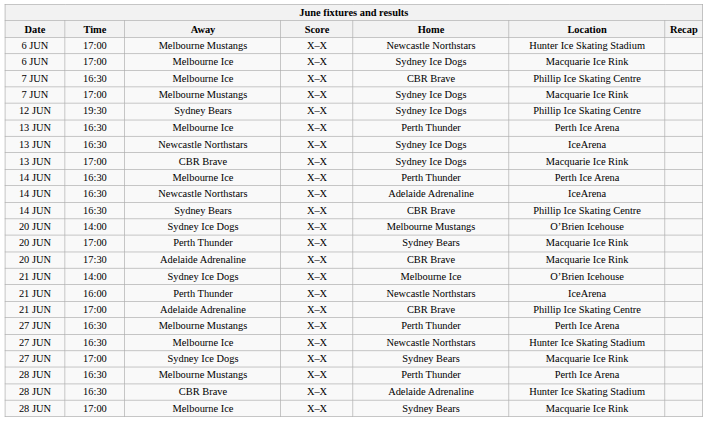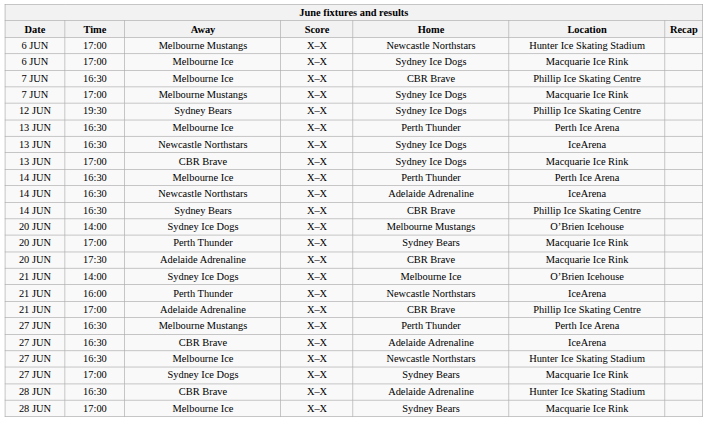 <table class="wikitable collapsible collapsed" width="85%" style="margin: 1em auto 1em auto">
 <tr>
 <th colspan="7">June fixtures and results</th>
 </tr>
 <tr>
 <th width="5%">Date</th>
 <th width="5%">Time</th>
 <th width="13%">Away</th>
 <th width="6%">Score</th>
 <th width="13%">Home</th>
 <th width="13%">Location</th>
 <th width="1%">Recap</th>
 </tr>
 <tr align="center">
 <td>6 JUN</td>
 <td>17:00</td>
 <td>Melbourne Mustangs</td>
 <td>X–X</td>
 <td>Newcastle Northstars</td>
 <td>Hunter Ice Skating Stadium</td>
 <td></td>
 </tr>
 <tr align="center">
 <td>6 JUN</td>
 <td>17:00</td>
 <td>Melbourne Ice</td>
 <td>X–X</td>
 <td>Sydney Ice Dogs</td>
 <td>Macquarie Ice Rink</td>
 <td></td>
 </tr>
 <tr align="center">
 <td>7 JUN</td>
 <td>16:30</td>
 <td>Melbourne Ice</td>
 <td>X–X</td>
 <td>CBR Brave</td>
 <td>Phillip Ice Skating Centre</td>
 <td></td>
 </tr>
 <tr align="center">
 <td>7 JUN</td>
 <td>17:00</td>
 <td>Melbourne Mustangs</td>
 <td>X–X</td>
 <td>Sydney Ice Dogs</td>
 <td>Macquarie Ice Rink</td>
 <td></td>
 </tr>
 <tr align="center">
 <td>12 JUN</td>
 <td>19:30</td>
 <td>Sydney Bears</td>
 <td>X–X</td>
 <td>Sydney Ice Dogs</td>
 <td>Phillip Ice Skating Centre</td>
 <td></td>
 </tr>
 <tr align="center">
 <td>13 JUN</td>
 <td>16:30</td>
 <td>Melbourne Ice</td>
 <td>X–X</td>
 <td>Perth Thunder</td>
 <td>Perth Ice Arena</td>
 <td></td>
 </tr>
 <tr align="center">
 <td>13 JUN</td>
 <td>16:30</td>
 <td>Newcastle Northstars</td>
 <td>X–X</td>
 <td>Sydney Ice Dogs</td>
 <td>IceArena</td>
 <td></td>
 </tr>
 <tr align="center">
 <td>13 JUN</td>
 <td>17:00</td>
 <td>CBR Brave</td>
 <td>X–X</td>
 <td>Sydney Ice Dogs</td>
 <td>Macquarie Ice Rink</td>
 <td></td>
 </tr>
 <tr align="center">
 <td>14 JUN</td>
 <td>16:30</td>
 <td>Melbourne Ice</td>
 <td>X–X</td>
 <td>Perth Thunder</td>
 <td>Perth Ice Arena</td>
 <td></td>
 </tr>
 <tr align="center">
 <td>14 JUN</td>
 <td>16:30</td>
 <td>Newcastle Northstars</td>
 <td>X–X</td>
 <td>Adelaide Adrenaline</td>
 <td>IceArena</td>
 <td></td>
 </tr>
 <tr align="center">
 <td>14 JUN</td>
 <td>16:30</td>
 <td>Sydney Bears</td>
 <td>X–X</td>
 <td>CBR Brave</td>
 <td>Phillip Ice Skating Centre</td>
 <td></td>
 </tr>
 <tr align="center">
 <td>20 JUN</td>
 <td>14:00</td>
 <td>Sydney Ice Dogs</td>
 <td>X–X</td>
 <td>Melbourne Mustangs</td>
 <td>O’Brien Icehouse</td>
 <td></td>
 </tr>
 <tr align="center">
 <td>20 JUN</td>
 <td>17:00</td>
 <td>Perth Thunder</td>
 <td>X–X</td>
 <td>Sydney Bears</td>
 <td>Macquarie Ice Rink</td>
 <td></td>
 </tr>
 <tr align="center">
 <td>20 JUN</td>
 <td>17:30</td>
 <td>Adelaide Adrenaline</td>
 <td>X–X</td>
 <td>CBR Brave</td>
 <td>Macquarie Ice Rink</td>
 <td></td>
 </tr>
 <tr align="center">
 <td>21 JUN</td>
 <td>14:00</td>
 <td>Sydney Ice Dogs</td>
 <td>X–X</td>
 <td>Melbourne Ice</td>
 <td>O’Brien Icehouse</td>
 <td></td>
 </tr>
 <tr align="center">
 <td>21 JUN</td>
 <td>16:00</td>
 <td>Perth Thunder</td>
 <td>X–X</td>
 <td>Newcastle Northstars</td>
 <td>IceArena</td>
 <td></td>
 </tr>
 <tr align="center">
 <td>21 JUN</td>
 <td>17:00</td>
 <td>Adelaide Adrenaline</td>
 <td>X–X</td>
 <td>CBR Brave</td>
 <td>Phillip Ice Skating Centre</td>
 <td></td>
 </tr>
 <tr align="center">
 <td>27 JUN</td>
 <td>16:30</td>
 <td>Melbourne Mustangs</td>
 <td>X–X</td>
 <td>Perth Thunder</td>
 <td>Perth Ice Arena</td>
 <td></td>
 </tr>
 <tr align="center">
 <td>27 JUN</td>
 <td>16:30</td>
+<td>CBR Brave</td>
+<td>X–X</td>
+<td>Adelaide Adrenaline</td>
+<td>IceArena</td>
+<td></td>
+</tr>
+<tr align="center">
+<td>27 JUN</td>
+<td>16:30</td>
 <td>Melbourne Ice</td>
 <td>X–X</td>
 <td>Newcastle Northstars</td>
 <td>Hunter Ice Skating Stadium</td>
 <td></td>
 </tr>
 <tr align="center">
 <td>27 JUN</td>
 <td>17:00</td>
 <td>Sydney Ice Dogs</td>
 <td>X–X</td>
 <td>Sydney Bears</td>
 <td>Macquarie Ice Rink</td>
-<td></td>
-</tr>
-<tr align="center">
-<td>28 JUN</td>
-<td>16:30</td>
-<td>Melbourne Mustangs</td>
-<td>X–X</td>
-<td>Perth Thunder</td>
-<td>Perth Ice Arena</td>
 <td></td>
 </tr>
 <tr align="center">
 <td>28 JUN</td>
 <td>16:30</td>
 <td>CBR Brave</td>
 <td>X–X</td>
 <td>Adelaide Adrenaline</td>
 <td>Hunter Ice Skating Stadium</td>
 <td></td>
 </tr>
 <tr align="center">
 <td>28 JUN</td>
 <td>17:00</td>
 <td>Melbourne Ice</td>
 <td>X–X</td>
 <td>Sydney Bears</td>
 <td>Macquarie Ice Rink</td>
 <td></td>
 </tr>
 </table>
